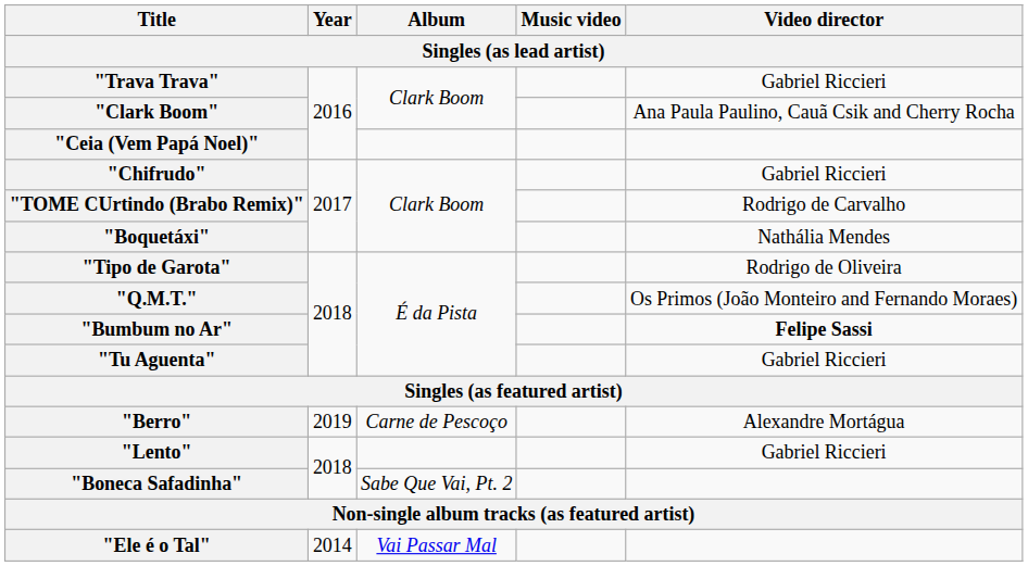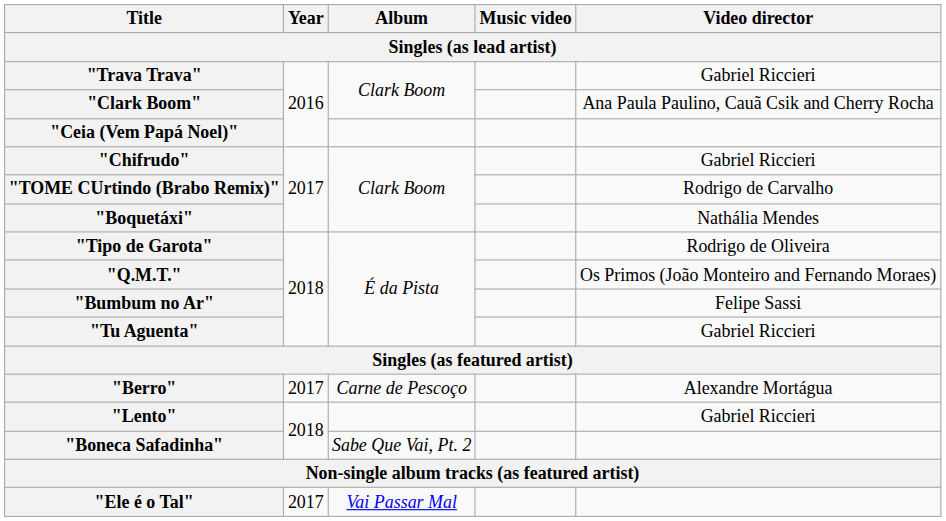 <table class="wikitable plainrowheaders" style="text-align:center;">
 <tr>
 <th scope="col">Title</th>
 <th scope="col">Year</th>
 <th scope="col">Album</th>
 <th scope="col">Music video</th>
 <th scope="col">Video director</th>
 </tr>
 <tr>
 <th scope="col" colspan="6">Singles (as lead artist)</th>
 </tr>
 <tr>
 <th scope="row">"Trava Trava"</th>
 <td rowspan="3">2016</td>
 <td rowspan="2"><em>Clark Boom</em></td>
 <td></td>
 <td>Gabriel Riccieri</td>
 </tr>
 <tr>
 <th scope="row">"Clark Boom"</th>
 <td></td>
 <td>Ana Paula Paulino, Cauã Csik and Cherry Rocha</td>
 </tr>
 <tr>
 <th scope="row">"Ceia (Vem Papá Noel)"</th>
 <td></td>
 <td></td>
 <td></td>
 </tr>
 <tr>
 <th scope="row">"Chifrudo"<br></th>
 <td rowspan="3">2017</td>
 <td rowspan="3"><em>Clark Boom</em></td>
 <td></td>
 <td>Gabriel Riccieri</td>
 </tr>
 <tr>
 <th scope="row">"TOME CUrtindo (Brabo Remix)"<br></th>
 <td></td>
 <td>Rodrigo de Carvalho</td>
 </tr>
 <tr>
 <th scope="row">"Boquetáxi"</th>
 <td></td>
 <td>Nathália Mendes</td>
 </tr>
 <tr>
 <th scope="row">"Tipo de Garota"</th>
 <td rowspan="4">2018</td>
 <td rowspan="4"><em>É da Pista</em></td>
 <td></td>
 <td>Rodrigo de Oliveira</td>
 </tr>
 <tr>
 <th scope="row">"Q.M.T."</th>
 <td></td>
 <td>Os Primos (João Monteiro and Fernando Moraes)</td>
 </tr>
 <tr>
 <th scope="row">"Bumbum no Ar"<br></th>
 <td></td>
-<td><strong>Felipe Sassi</strong></td>
+<td>Felipe Sassi</td>
 </tr>
 <tr>
 <th scope="row">"Tu Aguenta"<br></th>
 <td></td>
 <td>Gabriel Riccieri</td>
 </tr>
 <tr>
 <th scope="col" colspan="6">Singles (as featured artist)</th>
 </tr>
 <tr>
 <th scope="row">"Berro"<br></th>
-<td>2019</td>
+<td>2017</td>
 <td><em>Carne de Pescoço</em></td>
 <td></td>
 <td>Alexandre Mortágua</td>
 </tr>
 <tr>
 <th scope="row">"Lento"<br></th>
 <td rowspan="2">2018</td>
 <td></td>
 <td></td>
 <td>Gabriel Riccieri</td>
 </tr>
 <tr>
 <th scope="row">"Boneca Safadinha"<br></th>
 <td><em>Sabe Que Vai, Pt. 2</em></td>
 <td></td>
 <td></td>
 </tr>
 <tr>
 <th scope="col" colspan="6">Non-single album tracks (as featured artist)</th>
 </tr>
 <tr>
 <th scope="row">"Ele é o Tal"<br></th>
-<td>2014</td>
+<td>2017</td>
 <td><em><a href='#'>Vai Passar Mal</a></em></td>
 <td></td>
 <td></td>
 </tr>
 </table>
